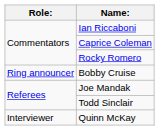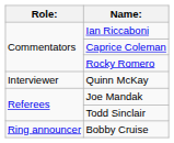 <table class=wikitable style="font-size:90%; margin: 0.5em 0 0.5em 1em; float: right; clear: right;">
 <tr>
 <th>Role:</th>
 <th>Name:</th>
 </tr>
 <tr>
 <td rowspan=3>Commentators</td>
 <td><a href='#'>Ian Riccaboni</a> </td>
 </tr>
 <tr>
 <td><a href='#'>Caprice Coleman</a> </td>
 </tr>
 <tr>
 <td><a href='#'>Rocky Romero</a> </td>
 </tr>
 <tr>
-<td><a href='#'>Ring announcer</a></td>
-<td>Bobby Cruise</td>
+<td>Interviewer</td>
+<td>Quinn McKay</td>
 </tr>
 <tr>
 <td rowspan=2><a href='#'>Referees</a></td>
 <td>Joe Mandak</td>
 </tr>
 <tr>
 <td>Todd Sinclair</td>
 </tr>
 <tr>
-<td>Interviewer</td>
-<td>Quinn McKay</td>
+<td><a href='#'>Ring announcer</a></td>
+<td>Bobby Cruise</td>
 </tr>
 </table>
